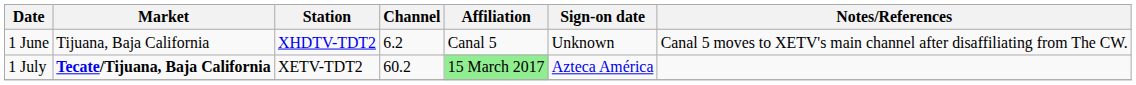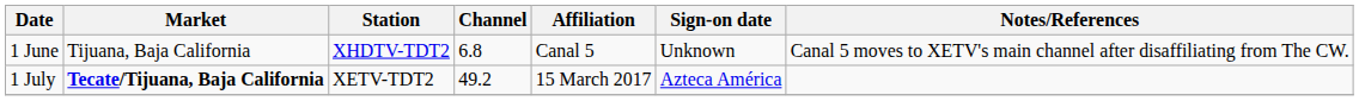 <table class="wikitable">
 <tr>
 <th>Date</th>
 <th>Market</th>
 <th>Station</th>
 <th>Channel</th>
 <th>Affiliation</th>
 <th>Sign-on date</th>
 <th>Notes/References</th>
 </tr>
 <tr>
 <td>1 June</td>
 <td>Tijuana, Baja California <br> </td>
 <td><a href='#'>XHDTV-TDT2</a></td>
-<td>6.2</td>
+<td>6.8</td>
 <td>Canal 5</td>
 <td>Unknown</td>
 <td>Canal 5 moves to XETV's main channel after disaffiliating from The CW.</td>
 </tr>
 <tr>
 <td>1 July</td>
 <td><strong><a href='#'>Tecate</a>/Tijuana, Baja California <br> </strong></td>
 <td>XETV-TDT2</td>
-<td>60.2</td>
-<td style="background: lightgreen;">15 March 2017</td>
+<td>49.2</td>
+<td>15 March 2017</td>
 <td><a href='#'>Azteca América</a></td>
 <td></td>
 </tr>
 <tr>
 </tr>
 </table>
